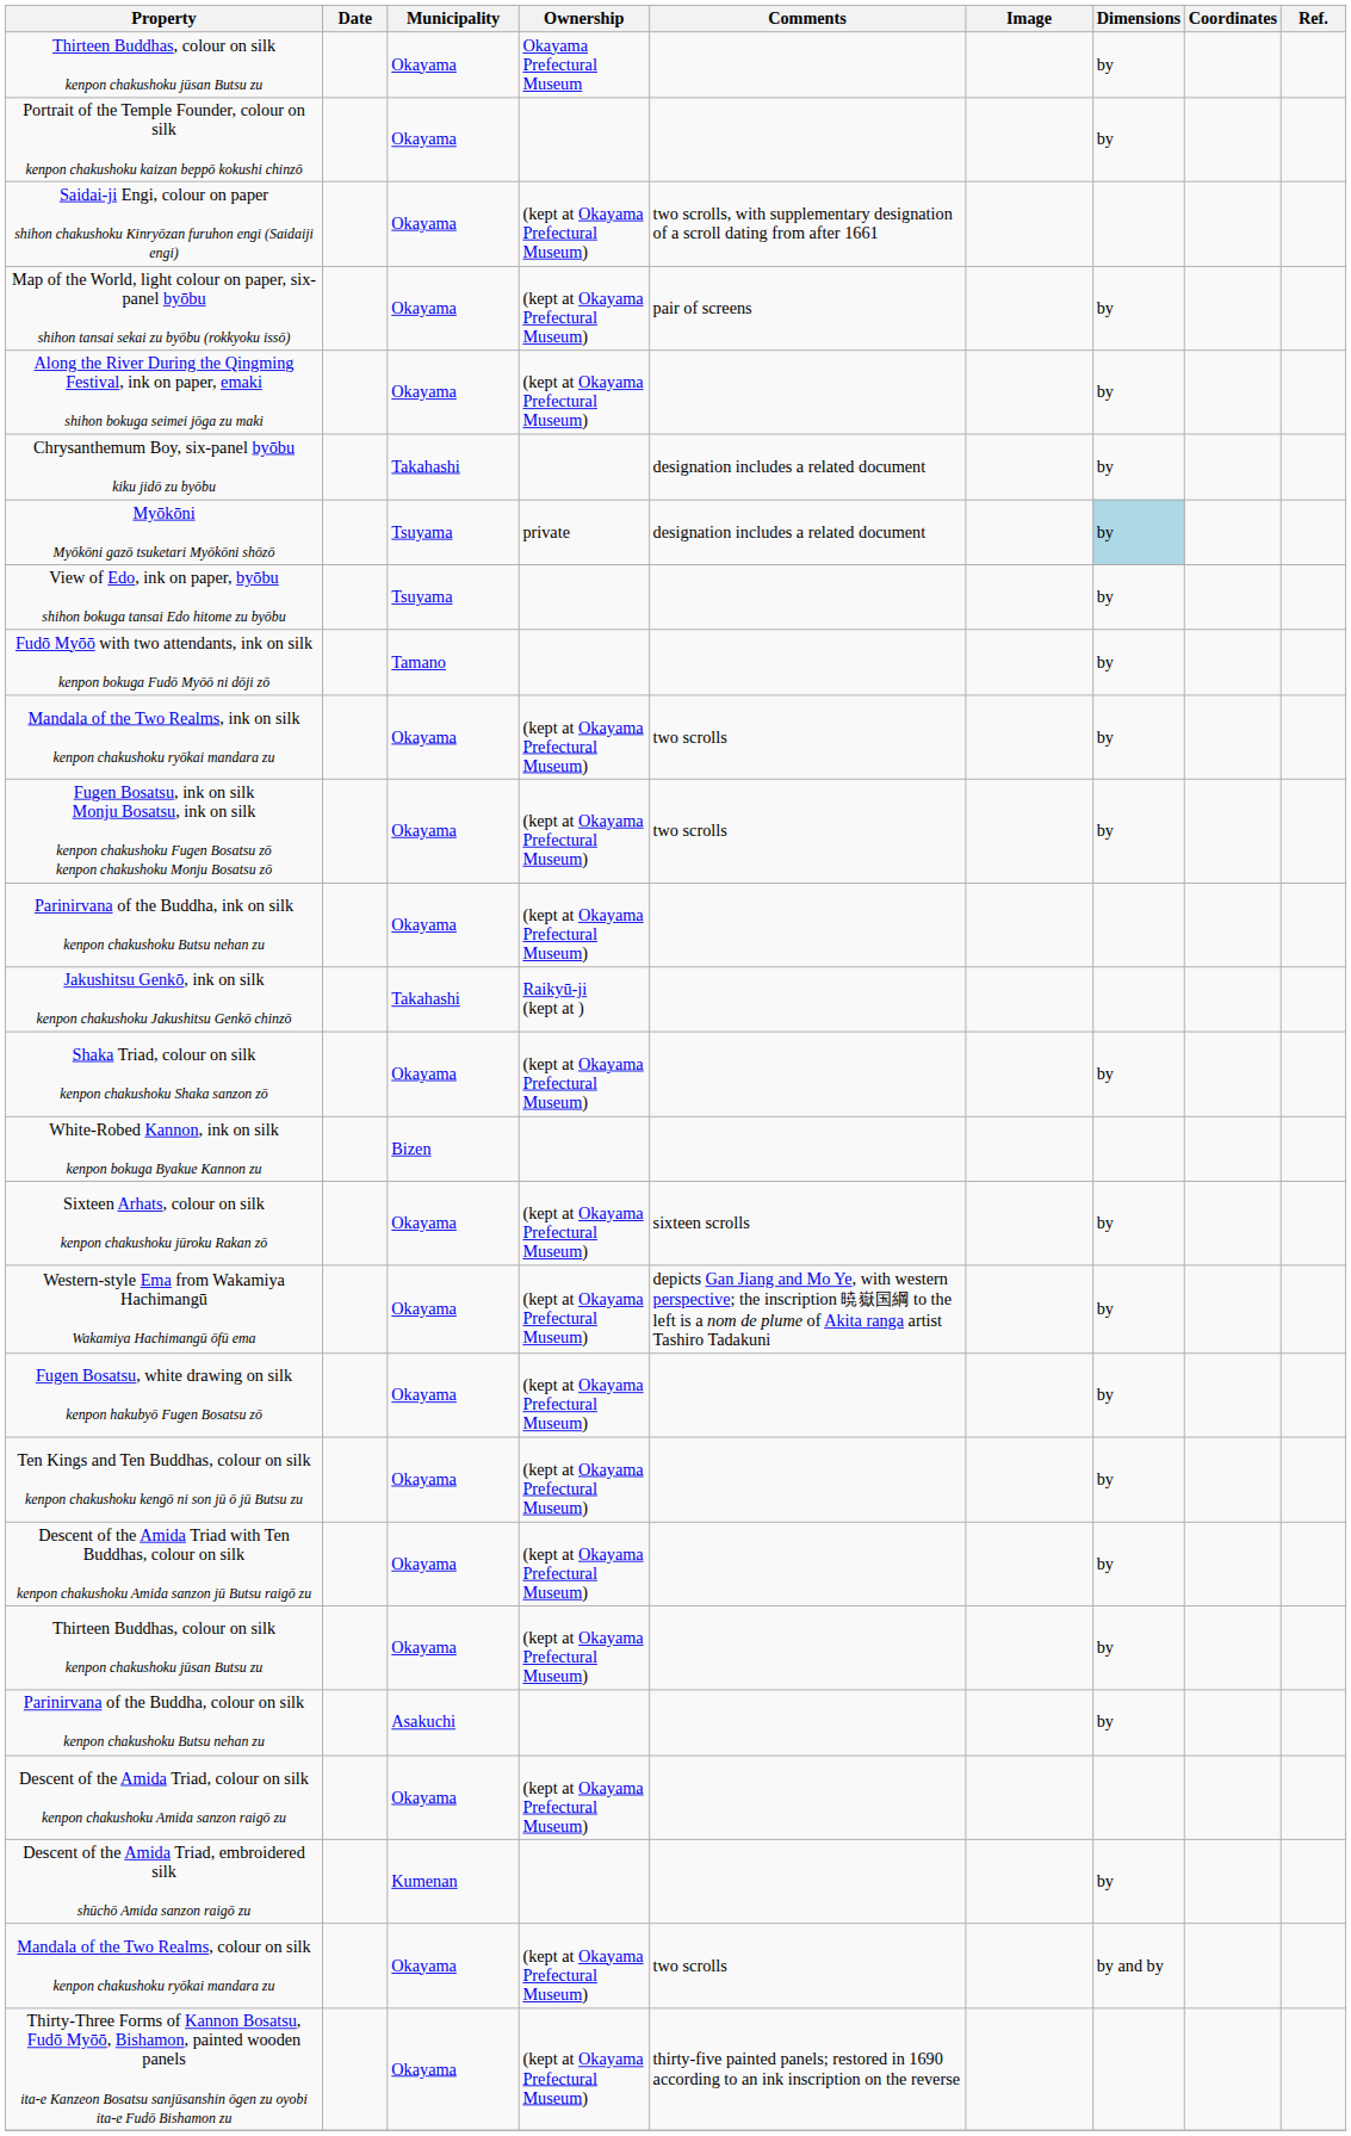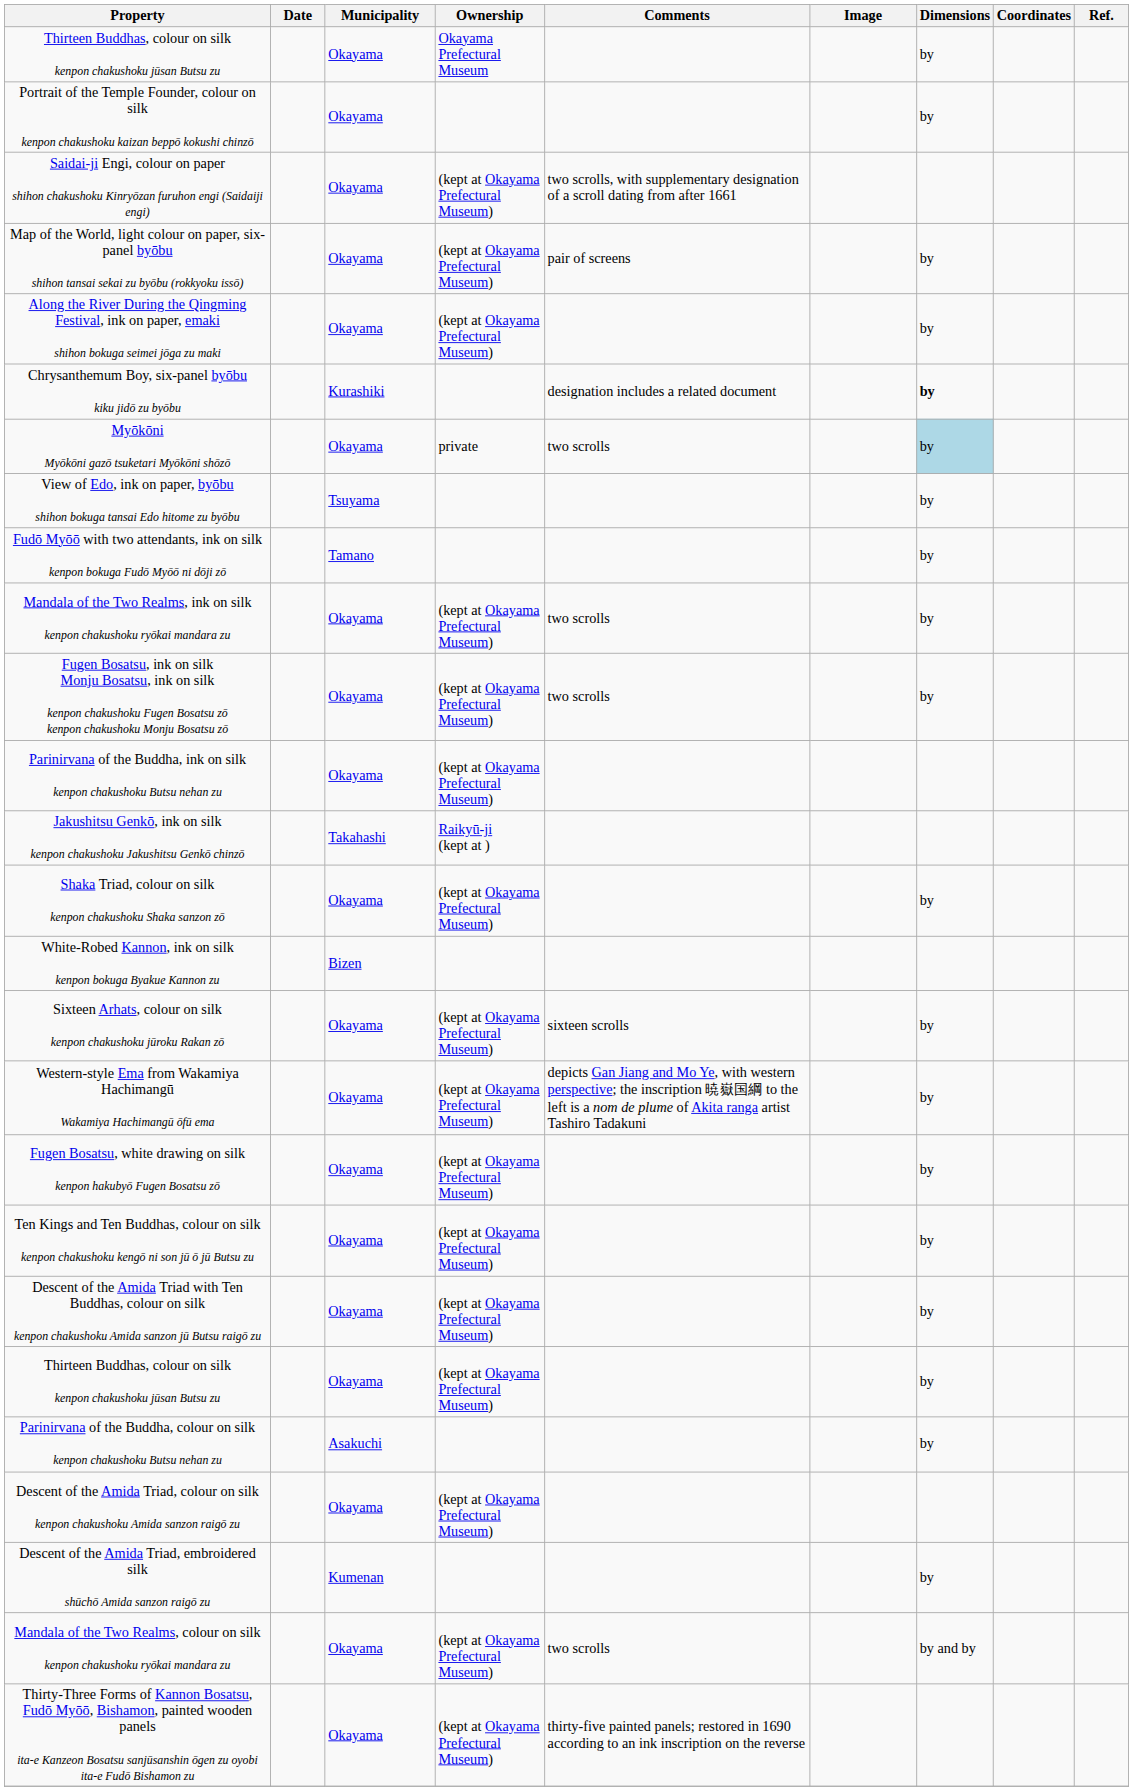 <table class="wikitable sortable"  style="width:100%;">
 <tr>
 <th width="25%" align="left">Property</th>
 <th width="5%" align="left" data-sort-type="number">Date</th>
 <th width="10%" align="left">Municipality</th>
 <th width="10%" align="left">Ownership</th>
 <th width="25%" align="left" class="unsortable">Comments</th>
 <th width="10%" align="left" class="unsortable">Image</th>
 <th width="5%" align="left" class="unsortable">Dimensions</th>
 <th width="5%" align="left" class="unsortable">Coordinates</th>
 <th width="5%" align="left" class="unsortable">Ref.</th>
 </tr>
 <tr>
 <td align="center"><a href='#'>Thirteen Buddhas</a>, colour on silk<br><br><small><em>kenpon chakushoku jūsan Butsu zu</em></small></td>
 <td></td>
 <td><a href='#'>Okayama</a></td>
 <td><a href='#'>Okayama Prefectural Museum</a></td>
 <td></td>
 <td align="center"></td>
 <td> by </td>
 <td></td>
 <td></td>
 </tr>
 <tr>
 <td align="center">Portrait of the Temple Founder, colour on silk<br><br><small><em>kenpon chakushoku kaizan beppō kokushi chinzō</em></small></td>
 <td></td>
 <td><a href='#'>Okayama</a></td>
 <td></td>
 <td></td>
 <td align="center"></td>
 <td> by </td>
 <td></td>
 <td></td>
 </tr>
 <tr>
 <td align="center"><a href='#'>Saidai-ji</a> Engi, colour on paper<br><br><small><em>shihon chakushoku Kinryōzan furuhon engi (Saidaiji engi)</em></small></td>
 <td></td>
 <td><a href='#'>Okayama</a></td>
 <td><br>(kept at <a href='#'>Okayama Prefectural Museum</a>)</td>
 <td>two scrolls, with supplementary designation of a scroll dating from after 1661</td>
 <td></td>
 <td></td>
 <td></td>
 <td></td>
 </tr>
 <tr>
 <td align="center">Map of the World, light colour on paper, six-panel <a href='#'>byōbu</a><br><br><small><em>shihon tansai sekai zu byōbu (rokkyoku issō)</em></small></td>
 <td></td>
 <td><a href='#'>Okayama</a></td>
 <td><br>(kept at <a href='#'>Okayama Prefectural Museum</a>)</td>
 <td>pair of screens</td>
 <td></td>
 <td> by </td>
 <td></td>
 <td></td>
 </tr>
 <tr>
 <td align="center"><a href='#'>Along the River During the Qingming Festival</a>, ink on paper, <a href='#'>emaki</a><br><br><small><em>shihon bokuga seimei jōga zu maki</em></small></td>
 <td></td>
 <td><a href='#'>Okayama</a></td>
 <td><br>(kept at <a href='#'>Okayama Prefectural Museum</a>)</td>
 <td></td>
 <td></td>
 <td> by </td>
 <td></td>
 <td></td>
 </tr>
 <tr>
 <td align="center">Chrysanthemum Boy, six-panel <a href='#'>byōbu</a><br><br><small><em>kiku jidō zu byōbu</em></small></td>
 <td></td>
-<td><a href='#'>Takahashi</a></td>
+<td><a href='#'>Kurashiki</a></td>
 <td></td>
 <td>designation includes a related document</td>
 <td></td>
-<td> by </td>
+<td><strong> by </strong></td>
 <td></td>
 <td></td>
 </tr>
 <tr>
 <td align="center"><a href='#'>Myōkōni</a><br><br><small><em>Myōkōni gazō tsuketari Myōkōni shōzō</em></small></td>
 <td></td>
-<td><a href='#'>Tsuyama</a></td>
+<td><a href='#'>Okayama</a></td>
 <td>private</td>
-<td>designation includes a related document</td>
+<td>two scrolls</td>
 <td></td>
 <td style="background: lightblue;"> by </td>
 <td></td>
 <td></td>
 </tr>
 <tr>
 <td align="center">View of <a href='#'>Edo</a>, ink on paper, <a href='#'>byōbu</a><br><br><small><em>shihon bokuga tansai Edo hitome zu byōbu</em></small></td>
 <td></td>
 <td><a href='#'>Tsuyama</a></td>
 <td></td>
 <td></td>
 <td></td>
 <td> by </td>
 <td></td>
 <td></td>
 </tr>
 <tr>
 <td align="center"><a href='#'>Fudō Myōō</a> with two attendants, ink on silk<br><br><small><em>kenpon bokuga Fudō Myōō ni dōji zō</em></small></td>
 <td></td>
 <td><a href='#'>Tamano</a></td>
 <td></td>
 <td></td>
 <td></td>
 <td> by </td>
 <td></td>
 <td></td>
 </tr>
 <tr>
 <td align="center"><a href='#'>Mandala of the Two Realms</a>, ink on silk<br><br><small><em>kenpon chakushoku ryōkai mandara zu</em></small></td>
 <td></td>
 <td><a href='#'>Okayama</a></td>
 <td><br>(kept at <a href='#'>Okayama Prefectural Museum</a>)</td>
 <td>two scrolls</td>
 <td></td>
 <td> by </td>
 <td></td>
 <td></td>
 </tr>
 <tr>
 <td align="center"><a href='#'>Fugen Bosatsu</a>, ink on silk<br><a href='#'>Monju Bosatsu</a>, ink on silk<br><br><small><em>kenpon chakushoku Fugen Bosatsu zō<br>kenpon chakushoku Monju Bosatsu zō</em></small></td>
 <td></td>
 <td><a href='#'>Okayama</a></td>
 <td><br>(kept at <a href='#'>Okayama Prefectural Museum</a>)</td>
 <td>two scrolls</td>
 <td></td>
 <td> by </td>
 <td></td>
 <td></td>
 </tr>
 <tr>
 <td align="center"><a href='#'>Parinirvana</a> of the Buddha, ink on silk<br><br><small><em>kenpon chakushoku Butsu nehan zu</em></small></td>
 <td></td>
 <td><a href='#'>Okayama</a></td>
 <td><br>(kept at <a href='#'>Okayama Prefectural Museum</a>)</td>
 <td></td>
 <td></td>
 <td></td>
 <td></td>
 <td></td>
 </tr>
 <tr>
 <td align="center"><a href='#'>Jakushitsu Genkō</a>, ink on silk<br><br><small><em>kenpon chakushoku Jakushitsu Genkō chinzō</em></small></td>
 <td></td>
 <td><a href='#'>Takahashi</a></td>
 <td><a href='#'>Raikyū-ji</a><br>(kept at )</td>
 <td></td>
 <td></td>
 <td></td>
 <td></td>
 <td></td>
 </tr>
 <tr>
 <td align="center"><a href='#'>Shaka</a> Triad, colour on silk<br><br><small><em>kenpon chakushoku Shaka sanzon zō</em></small></td>
 <td></td>
 <td><a href='#'>Okayama</a></td>
 <td><br>(kept at <a href='#'>Okayama Prefectural Museum</a>)</td>
 <td></td>
 <td></td>
 <td> by </td>
 <td></td>
 <td></td>
 </tr>
 <tr>
 <td align="center">White-Robed <a href='#'>Kannon</a>, ink on silk<br><br><small><em>kenpon bokuga Byakue Kannon zu</em></small></td>
 <td></td>
 <td><a href='#'>Bizen</a></td>
 <td></td>
 <td></td>
 <td></td>
 <td></td>
 <td></td>
 <td></td>
 </tr>
 <tr>
 <td align="center">Sixteen <a href='#'>Arhats</a>, colour on silk<br><br><small><em>kenpon chakushoku jūroku Rakan zō</em></small></td>
 <td></td>
 <td><a href='#'>Okayama</a></td>
 <td><br>(kept at <a href='#'>Okayama Prefectural Museum</a>)</td>
 <td>sixteen scrolls</td>
 <td></td>
 <td> by </td>
 <td></td>
 <td></td>
 </tr>
 <tr>
 <td align="center">Western-style <a href='#'>Ema</a> from Wakamiya Hachimangū<br><br><small><em>Wakamiya Hachimangū ōfū ema</em></small></td>
 <td></td>
 <td><a href='#'>Okayama</a></td>
 <td><br>(kept at <a href='#'>Okayama Prefectural Museum</a>)</td>
 <td>depicts <a href='#'>Gan Jiang and Mo Ye</a>, with western <a href='#'>perspective</a>; the inscription 暁嶽国綱 to the left is a <em>nom de plume</em> of <a href='#'>Akita ranga</a> artist Tashiro Tadakuni</td>
 <td></td>
 <td> by </td>
 <td></td>
 <td></td>
 </tr>
 <tr>
 <td align="center"><a href='#'>Fugen Bosatsu</a>, white drawing on silk<br><br><small><em>kenpon hakubyō Fugen Bosatsu zō</em></small></td>
 <td></td>
 <td><a href='#'>Okayama</a></td>
 <td><br>(kept at <a href='#'>Okayama Prefectural Museum</a>)</td>
 <td></td>
 <td></td>
 <td> by </td>
 <td></td>
 <td></td>
 </tr>
 <tr>
 <td align="center">Ten Kings and Ten Buddhas, colour on silk<br><br><small><em>kenpon chakushoku kengō ni son jū ō jū Butsu zu</em></small></td>
 <td></td>
 <td><a href='#'>Okayama</a></td>
 <td><br>(kept at <a href='#'>Okayama Prefectural Museum</a>)</td>
 <td></td>
 <td></td>
 <td> by </td>
 <td></td>
 <td></td>
 </tr>
 <tr>
 <td align="center">Descent of the <a href='#'>Amida</a> Triad with Ten Buddhas, colour on silk<br><br><small><em>kenpon chakushoku Amida sanzon jū Butsu raigō zu</em></small></td>
 <td></td>
 <td><a href='#'>Okayama</a></td>
 <td><br>(kept at <a href='#'>Okayama Prefectural Museum</a>)</td>
 <td></td>
 <td></td>
 <td> by </td>
 <td></td>
 <td></td>
 </tr>
 <tr>
 <td align="center">Thirteen Buddhas, colour on silk<br><br><small><em>kenpon chakushoku jūsan Butsu zu</em></small></td>
 <td></td>
 <td><a href='#'>Okayama</a></td>
 <td><br>(kept at <a href='#'>Okayama Prefectural Museum</a>)</td>
 <td></td>
 <td></td>
 <td> by </td>
 <td></td>
 <td></td>
 </tr>
 <tr>
 <td align="center"><a href='#'>Parinirvana</a> of the Buddha, colour on silk<br><br><small><em>kenpon chakushoku Butsu nehan zu</em></small></td>
 <td></td>
 <td><a href='#'>Asakuchi</a></td>
 <td></td>
 <td></td>
 <td></td>
 <td> by </td>
 <td></td>
 <td></td>
 </tr>
 <tr>
 <td align="center">Descent of the <a href='#'>Amida</a> Triad, colour on silk<br><br><small><em>kenpon chakushoku Amida sanzon raigō zu</em></small></td>
 <td></td>
 <td><a href='#'>Okayama</a></td>
 <td><br>(kept at <a href='#'>Okayama Prefectural Museum</a>)</td>
 <td></td>
 <td></td>
 <td></td>
 <td></td>
 <td></td>
 </tr>
 <tr>
 <td align="center">Descent of the <a href='#'>Amida</a> Triad, embroidered silk<br><br><small><em>shūchō Amida sanzon raigō zu</em></small></td>
 <td></td>
 <td><a href='#'>Kumenan</a></td>
 <td></td>
 <td></td>
 <td></td>
 <td> by </td>
 <td></td>
 <td></td>
 </tr>
 <tr>
 <td align="center"><a href='#'>Mandala of the Two Realms</a>, colour on silk<br><br><small><em>kenpon chakushoku ryōkai mandara zu</em></small></td>
 <td></td>
 <td><a href='#'>Okayama</a></td>
 <td><br>(kept at <a href='#'>Okayama Prefectural Museum</a>)</td>
 <td>two scrolls</td>
 <td></td>
 <td> by  and  by </td>
 <td></td>
 <td></td>
 </tr>
 <tr>
 <td align="center">Thirty-Three Forms of <a href='#'>Kannon Bosatsu</a>, <a href='#'>Fudō Myōō</a>, <a href='#'>Bishamon</a>, painted wooden panels<br><br><small><em>ita-e Kanzeon Bosatsu sanjūsanshin ōgen zu oyobi ita-e Fudō Bishamon zu</em></small></td>
 <td></td>
 <td><a href='#'>Okayama</a></td>
 <td><br>(kept at <a href='#'>Okayama Prefectural Museum</a>)</td>
 <td>thirty-five painted panels; restored in 1690 according to an ink inscription on the reverse</td>
 <td></td>
 <td></td>
 <td></td>
 <td></td>
 </tr>
 <tr>
 </tr>
 </table>
